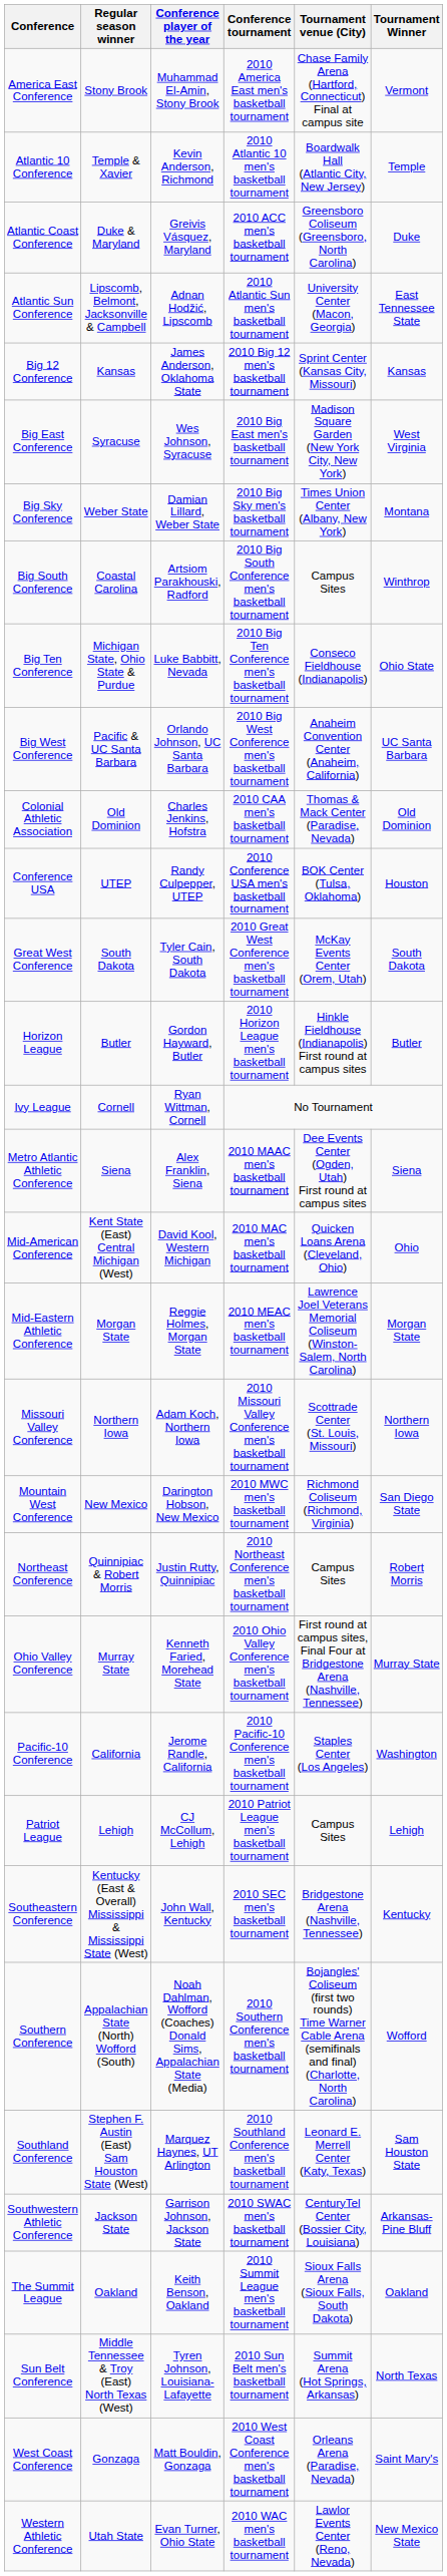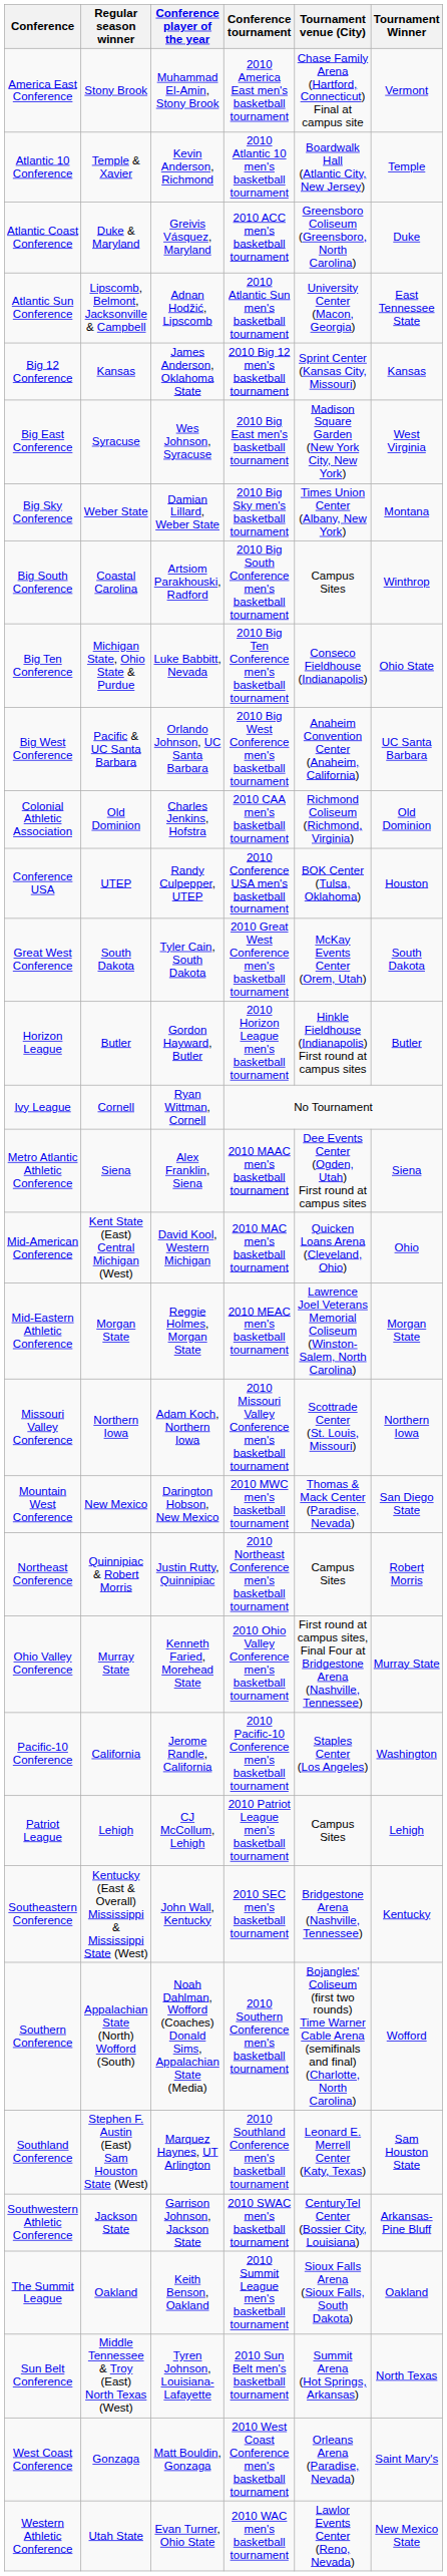 <table class="wikitable" style="text-align:center;">
 <tr>
 <th>Conference</th>
 <th>Regular <br> season winner</th>
 <th><a href='#'>Conference <br> player of the year</a></th>
 <th>Conference <br> tournament</th>
 <th>Tournament <br> venue (City)</th>
 <th>Tournament <br> Winner</th>
 </tr>
 <tr>
 <td><a href='#'>America East Conference</a></td>
 <td><a href='#'>Stony Brook</a></td>
 <td><a href='#'>Muhammad El-Amin</a>, <a href='#'>Stony Brook</a></td>
 <td><a href='#'>2010 America East men's basketball tournament</a></td>
 <td><a href='#'>Chase Family Arena</a> <br>(<a href='#'>Hartford, Connecticut</a>) <br>Final at campus site</td>
 <td><a href='#'>Vermont</a></td>
 </tr>
 <tr>
 <td><a href='#'>Atlantic 10 Conference</a></td>
 <td><a href='#'>Temple</a> & <a href='#'>Xavier</a></td>
 <td><a href='#'>Kevin Anderson</a>, <a href='#'>Richmond</a></td>
 <td><a href='#'>2010 Atlantic 10 men's basketball tournament</a></td>
 <td><a href='#'>Boardwalk Hall</a> <br>(<a href='#'>Atlantic City, New Jersey</a>)</td>
 <td><a href='#'>Temple</a></td>
 </tr>
 <tr>
 <td><a href='#'>Atlantic Coast Conference</a></td>
 <td><a href='#'>Duke</a> & <a href='#'>Maryland</a></td>
 <td><a href='#'>Greivis Vásquez</a>, <a href='#'>Maryland</a></td>
 <td><a href='#'>2010 ACC men's basketball tournament</a></td>
 <td><a href='#'>Greensboro Coliseum</a><br>(<a href='#'>Greensboro, North Carolina</a>)</td>
 <td><a href='#'>Duke</a></td>
 </tr>
 <tr>
 <td><a href='#'>Atlantic Sun Conference</a></td>
 <td><a href='#'>Lipscomb</a>, <a href='#'>Belmont</a>, <a href='#'>Jacksonville</a> & <a href='#'>Campbell</a></td>
 <td><a href='#'>Adnan Hodžić</a>, <a href='#'>Lipscomb</a></td>
 <td><a href='#'>2010 Atlantic Sun men's basketball tournament</a></td>
 <td><a href='#'>University Center</a><br>(<a href='#'>Macon, Georgia</a>)</td>
 <td><a href='#'>East Tennessee State</a></td>
 </tr>
 <tr>
 <td><a href='#'>Big 12 Conference</a></td>
 <td><a href='#'>Kansas</a></td>
 <td><a href='#'>James Anderson</a>, <a href='#'>Oklahoma State</a></td>
 <td><a href='#'>2010 Big 12 men's basketball tournament</a></td>
 <td><a href='#'>Sprint Center</a><br>(<a href='#'>Kansas City, Missouri</a>)</td>
 <td><a href='#'>Kansas</a></td>
 </tr>
 <tr>
 <td><a href='#'>Big East Conference</a></td>
 <td><a href='#'>Syracuse</a></td>
 <td><a href='#'>Wes Johnson</a>, <a href='#'>Syracuse</a></td>
 <td><a href='#'>2010 Big East men's basketball tournament</a></td>
 <td><a href='#'>Madison Square Garden</a><br>(<a href='#'>New York City, New York</a>)</td>
 <td><a href='#'>West Virginia</a></td>
 </tr>
 <tr>
 <td><a href='#'>Big Sky Conference</a></td>
 <td><a href='#'>Weber State</a></td>
 <td><a href='#'>Damian Lillard</a>, <a href='#'>Weber State</a></td>
 <td><a href='#'>2010 Big Sky men's basketball tournament</a></td>
 <td><a href='#'>Times Union Center</a><br>(<a href='#'>Albany, New York</a>)</td>
 <td><a href='#'>Montana</a></td>
 </tr>
 <tr>
 <td><a href='#'>Big South Conference</a></td>
 <td><a href='#'>Coastal Carolina</a></td>
 <td><a href='#'>Artsiom Parakhouski</a>, <a href='#'>Radford</a></td>
 <td><a href='#'>2010 Big South Conference men's basketball tournament</a></td>
 <td>Campus Sites</td>
 <td><a href='#'>Winthrop</a></td>
 </tr>
 <tr>
 <td><a href='#'>Big Ten Conference</a></td>
 <td><a href='#'>Michigan State</a>, <a href='#'>Ohio State</a> & <a href='#'>Purdue</a></td>
 <td><a href='#'>Luke Babbitt</a>, <a href='#'>Nevada</a></td>
 <td><a href='#'>2010 Big Ten Conference men's basketball tournament</a></td>
 <td><a href='#'>Conseco Fieldhouse</a><br>(<a href='#'>Indianapolis</a>)</td>
 <td><a href='#'>Ohio State</a></td>
 </tr>
 <tr>
 <td><a href='#'>Big West Conference</a></td>
 <td><a href='#'>Pacific</a> & <a href='#'>UC Santa Barbara</a></td>
 <td><a href='#'>Orlando Johnson</a>, <a href='#'>UC Santa Barbara</a></td>
 <td><a href='#'>2010 Big West Conference men's basketball tournament</a></td>
 <td><a href='#'>Anaheim Convention Center</a><br>(<a href='#'>Anaheim, California</a>)</td>
 <td><a href='#'>UC Santa Barbara</a></td>
 </tr>
 <tr>
 <td><a href='#'>Colonial Athletic Association</a></td>
 <td><a href='#'>Old Dominion</a></td>
 <td><a href='#'>Charles Jenkins</a>, <a href='#'>Hofstra</a></td>
 <td><a href='#'>2010 CAA men's basketball tournament</a></td>
-<td><a href='#'>Thomas & Mack Center</a><br>(<a href='#'>Paradise, Nevada</a>)</td>
+<td><a href='#'>Richmond Coliseum</a><br>(<a href='#'>Richmond, Virginia</a>)</td>
 <td><a href='#'>Old Dominion</a></td>
 </tr>
 <tr>
 <td><a href='#'>Conference USA</a></td>
 <td><a href='#'>UTEP</a></td>
 <td><a href='#'>Randy Culpepper</a>, <a href='#'>UTEP</a></td>
 <td><a href='#'>2010 Conference USA men's basketball tournament</a></td>
 <td><a href='#'>BOK Center</a><br>(<a href='#'>Tulsa, Oklahoma</a>)</td>
 <td><a href='#'>Houston</a></td>
 </tr>
 <tr>
 <td><a href='#'>Great West Conference</a></td>
 <td><a href='#'>South Dakota</a></td>
 <td><a href='#'>Tyler Cain</a>, <a href='#'>South Dakota</a></td>
 <td><a href='#'>2010 Great West Conference men's basketball tournament</a></td>
 <td><a href='#'>McKay Events Center</a><br>(<a href='#'>Orem, Utah</a>)</td>
 <td><a href='#'>South Dakota</a></td>
 </tr>
 <tr>
 <td><a href='#'>Horizon League</a></td>
 <td><a href='#'>Butler</a></td>
 <td><a href='#'>Gordon Hayward</a>, <a href='#'>Butler</a></td>
 <td><a href='#'>2010 Horizon League men's basketball tournament</a></td>
 <td><a href='#'>Hinkle Fieldhouse</a> (<a href='#'>Indianapolis</a>) <br>First round at campus sites</td>
 <td><a href='#'>Butler</a></td>
 </tr>
 <tr>
 <td><a href='#'>Ivy League</a></td>
 <td><a href='#'>Cornell</a></td>
 <td><a href='#'>Ryan Wittman</a>, <a href='#'>Cornell</a></td>
 <td colspan=3>No Tournament</td>
 </tr>
 <tr>
 <td><a href='#'>Metro Atlantic Athletic Conference</a></td>
 <td><a href='#'>Siena</a></td>
 <td><a href='#'>Alex Franklin</a>, <a href='#'>Siena</a></td>
 <td><a href='#'>2010 MAAC men's basketball tournament</a></td>
 <td><a href='#'>Dee Events Center</a> (<a href='#'>Ogden, Utah</a>) <br>First round at campus sites</td>
 <td><a href='#'>Siena</a></td>
 </tr>
 <tr>
 <td><a href='#'>Mid-American Conference</a></td>
 <td><a href='#'>Kent State</a> (East)<br><a href='#'>Central Michigan</a> (West)</td>
 <td><a href='#'>David Kool</a>, <a href='#'>Western Michigan</a></td>
 <td><a href='#'>2010 MAC men's basketball tournament</a></td>
 <td><a href='#'>Quicken Loans Arena</a><br>(<a href='#'>Cleveland, Ohio</a>)</td>
 <td><a href='#'>Ohio</a></td>
 </tr>
 <tr>
 <td><a href='#'>Mid-Eastern Athletic Conference</a></td>
 <td><a href='#'>Morgan State</a></td>
 <td><a href='#'>Reggie Holmes</a>, <a href='#'>Morgan State</a></td>
 <td><a href='#'>2010 MEAC men's basketball tournament</a></td>
 <td><a href='#'>Lawrence Joel Veterans Memorial Coliseum</a><br>(<a href='#'>Winston-Salem, North Carolina</a>)</td>
 <td><a href='#'>Morgan State</a></td>
 </tr>
 <tr>
 <td><a href='#'>Missouri Valley Conference</a></td>
 <td><a href='#'>Northern Iowa</a></td>
 <td><a href='#'>Adam Koch</a>, <a href='#'>Northern Iowa</a></td>
 <td><a href='#'>2010 Missouri Valley Conference men's basketball tournament</a></td>
 <td><a href='#'>Scottrade Center</a><br>(<a href='#'>St. Louis, Missouri</a>)</td>
 <td><a href='#'>Northern Iowa</a></td>
 </tr>
 <tr>
 <td><a href='#'>Mountain West Conference</a></td>
 <td><a href='#'>New Mexico</a></td>
 <td><a href='#'>Darington Hobson</a>, <a href='#'>New Mexico</a></td>
 <td><a href='#'>2010 MWC men's basketball tournament</a></td>
-<td><a href='#'>Richmond Coliseum</a><br>(<a href='#'>Richmond, Virginia</a>)</td>
+<td><a href='#'>Thomas & Mack Center</a><br>(<a href='#'>Paradise, Nevada</a>)</td>
 <td><a href='#'>San Diego State</a></td>
 </tr>
 <tr>
 <td><a href='#'>Northeast Conference</a></td>
 <td><a href='#'>Quinnipiac</a> & <a href='#'>Robert Morris</a></td>
 <td><a href='#'>Justin Rutty</a>, <a href='#'>Quinnipiac</a></td>
 <td><a href='#'>2010 Northeast Conference men's basketball tournament</a></td>
 <td>Campus Sites</td>
 <td><a href='#'>Robert Morris</a></td>
 </tr>
 <tr>
 <td><a href='#'>Ohio Valley Conference</a></td>
 <td><a href='#'>Murray State</a></td>
 <td><a href='#'>Kenneth Faried</a>, <a href='#'>Morehead State</a></td>
 <td><a href='#'>2010 Ohio Valley Conference men's basketball tournament</a></td>
 <td>First round at campus sites, Final Four at <a href='#'>Bridgestone Arena</a><br>(<a href='#'>Nashville, Tennessee</a>)</td>
 <td><a href='#'>Murray State</a></td>
 </tr>
 <tr>
 <td><a href='#'>Pacific-10 Conference</a></td>
 <td><a href='#'>California</a></td>
 <td><a href='#'>Jerome Randle</a>, <a href='#'>California</a></td>
 <td><a href='#'>2010 Pacific-10 Conference men's basketball tournament</a></td>
 <td><a href='#'>Staples Center</a><br>(<a href='#'>Los Angeles</a>)</td>
 <td><a href='#'>Washington</a></td>
 </tr>
 <tr>
 <td><a href='#'>Patriot League</a></td>
 <td><a href='#'>Lehigh</a></td>
 <td><a href='#'>CJ McCollum</a>, <a href='#'>Lehigh</a></td>
 <td><a href='#'>2010 Patriot League men's basketball tournament</a></td>
 <td>Campus Sites</td>
 <td><a href='#'>Lehigh</a></td>
 </tr>
 <tr>
 <td><a href='#'>Southeastern Conference</a></td>
 <td><a href='#'>Kentucky</a> (East & Overall)<br> <a href='#'>Mississippi</a> & <a href='#'>Mississippi State</a> (West)</td>
 <td><a href='#'>John Wall</a>, <a href='#'>Kentucky</a></td>
 <td><a href='#'>2010 SEC men's basketball tournament</a></td>
 <td><a href='#'>Bridgestone Arena</a><br>(<a href='#'>Nashville, Tennessee</a>)</td>
 <td><a href='#'>Kentucky</a></td>
 </tr>
 <tr>
 <td><a href='#'>Southern Conference</a></td>
 <td><a href='#'>Appalachian State</a> (North)<br><a href='#'>Wofford</a> (South)</td>
 <td><a href='#'>Noah Dahlman</a>, <a href='#'>Wofford</a> (Coaches)<br><a href='#'>Donald Sims</a>, <a href='#'>Appalachian State</a> (Media)</td>
 <td><a href='#'>2010 Southern Conference men's basketball tournament</a></td>
 <td><a href='#'>Bojangles' Coliseum</a> (first two rounds)<br><a href='#'>Time Warner Cable Arena</a> (semifinals and final)<br>(<a href='#'>Charlotte, North Carolina</a>)</td>
 <td><a href='#'>Wofford</a></td>
 </tr>
 <tr>
 <td><a href='#'>Southland Conference</a></td>
 <td><a href='#'>Stephen F. Austin</a> (East)<br><a href='#'>Sam Houston State</a> (West)</td>
 <td><a href='#'>Marquez Haynes</a>, <a href='#'>UT Arlington</a></td>
 <td><a href='#'>2010 Southland Conference men's basketball tournament</a></td>
 <td><a href='#'>Leonard E. Merrell Center</a><br>(<a href='#'>Katy, Texas</a>)</td>
 <td><a href='#'>Sam Houston State</a></td>
 </tr>
 <tr>
 <td><a href='#'>Southwestern Athletic Conference</a></td>
 <td><a href='#'>Jackson State</a></td>
 <td><a href='#'>Garrison Johnson</a>, <a href='#'>Jackson State</a></td>
 <td><a href='#'>2010 SWAC men's basketball tournament</a></td>
 <td><a href='#'>CenturyTel Center</a><br>(<a href='#'>Bossier City, Louisiana</a>)</td>
 <td><a href='#'>Arkansas-Pine Bluff</a></td>
 </tr>
 <tr>
 <td><a href='#'>The Summit League</a></td>
 <td><a href='#'>Oakland</a></td>
 <td><a href='#'>Keith Benson</a>, <a href='#'>Oakland</a></td>
 <td><a href='#'>2010 Summit League men's basketball tournament</a></td>
 <td><a href='#'>Sioux Falls Arena</a><br>(<a href='#'>Sioux Falls, South Dakota</a>)</td>
 <td><a href='#'>Oakland</a></td>
 </tr>
 <tr>
 <td><a href='#'>Sun Belt Conference</a></td>
 <td><a href='#'>Middle Tennessee</a> & <a href='#'>Troy</a> (East)<br><a href='#'>North Texas</a> (West)</td>
 <td><a href='#'>Tyren Johnson</a>, <a href='#'>Louisiana-Lafayette</a></td>
 <td><a href='#'>2010 Sun Belt men's basketball tournament</a></td>
 <td><a href='#'>Summit Arena</a><br>(<a href='#'>Hot Springs, Arkansas</a>)</td>
 <td><a href='#'>North Texas</a></td>
 </tr>
 <tr>
 <td><a href='#'>West Coast Conference</a></td>
 <td><a href='#'>Gonzaga</a></td>
 <td><a href='#'>Matt Bouldin</a>, <a href='#'>Gonzaga</a></td>
 <td><a href='#'>2010 West Coast Conference men's basketball tournament</a></td>
 <td><a href='#'>Orleans Arena</a><br>(<a href='#'>Paradise, Nevada</a>)</td>
 <td><a href='#'>Saint Mary's</a></td>
 </tr>
 <tr>
 <td><a href='#'>Western Athletic Conference</a></td>
 <td><a href='#'>Utah State</a></td>
 <td><a href='#'>Evan Turner</a>, <a href='#'>Ohio State</a></td>
 <td><a href='#'>2010 WAC men's basketball tournament</a></td>
 <td><a href='#'>Lawlor Events Center</a><br>(<a href='#'>Reno, Nevada</a>)</td>
 <td><a href='#'>New Mexico State</a></td>
 </tr>
 </table>
